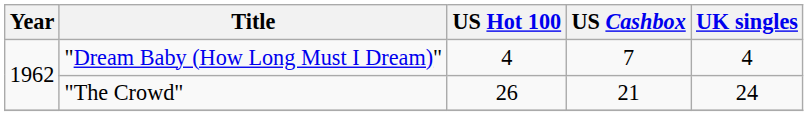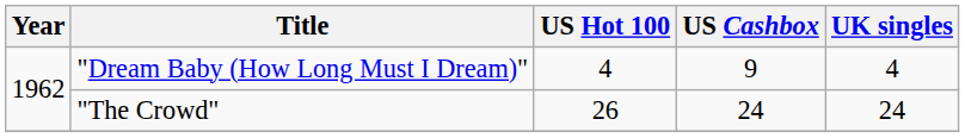 <table class="wikitable">
 <tr>
 <th>Year</th>
 <th>Title</th>
 <th>US <a href='#'>Hot 100</a></th>
 <th>US <em><a href='#'>Cashbox</a></em></th>
 <th><a href='#'>UK singles</a></th>
 </tr>
 <tr>
 <td rowspan="2">1962</td>
 <td>"<a href='#'>Dream Baby (How Long Must I Dream)</a>"</td>
 <td align="center">4</td>
-<td align="center">7</td>
+<td align="center">9</td>
 <td align="center">4</td>
 </tr>
 <tr>
 <td>"The Crowd"</td>
 <td align="center">26</td>
-<td align="center">21</td>
+<td align="center">24</td>
 <td align="center">24</td>
 </tr>
 <tr>
 </tr>
 </table>
